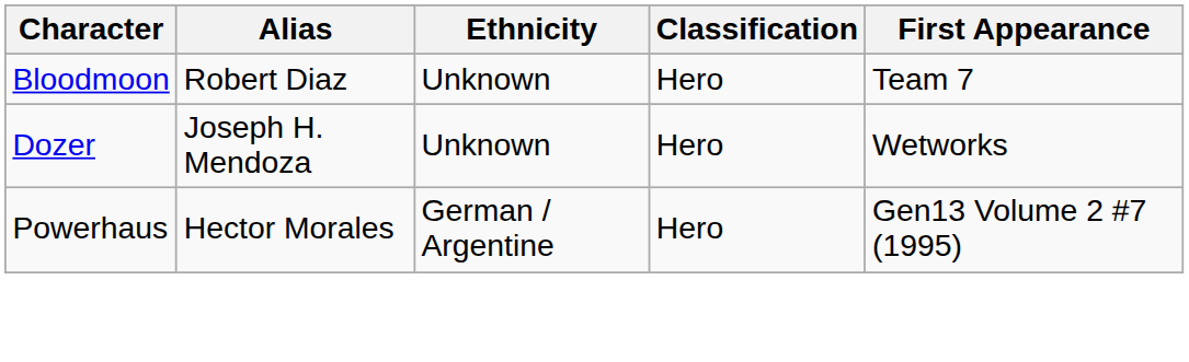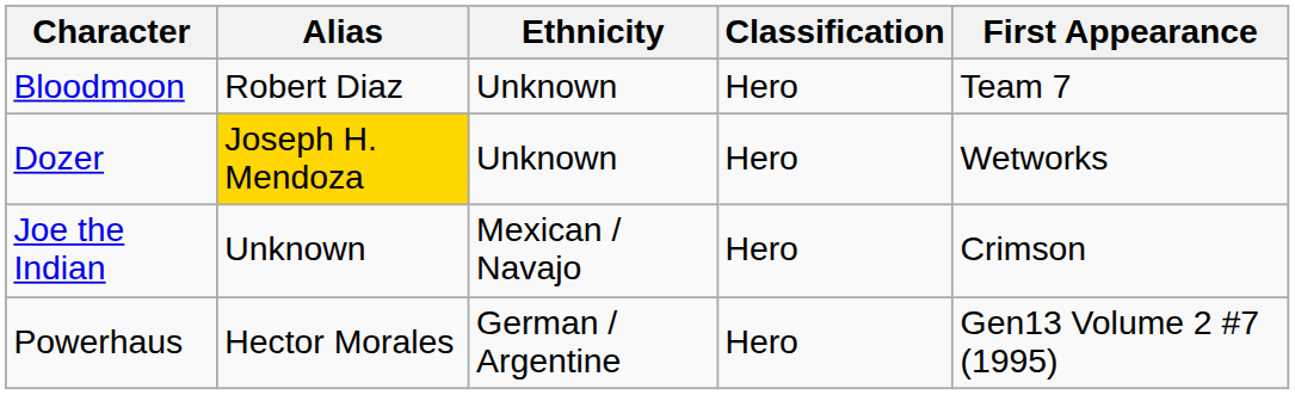 <table class="wikitable">
 <tr>
 <th>Character</th>
 <th>Alias</th>
 <th>Ethnicity</th>
 <th>Classification</th>
 <th>First Appearance</th>
 </tr>
 <tr>
 <td><a href='#'>Bloodmoon</a></td>
 <td>Robert Diaz</td>
 <td>Unknown</td>
 <td>Hero</td>
 <td>Team 7</td>
 </tr>
 <tr>
 <td><a href='#'>Dozer</a></td>
-<td>Joseph H. Mendoza</td>
+<td style="background: gold;">Joseph H. Mendoza</td>
 <td>Unknown</td>
 <td>Hero</td>
 <td>Wetworks</td>
+</tr>
+<tr>
+<td><a href='#'>Joe the Indian</a></td>
+<td>Unknown</td>
+<td>Mexican / Navajo</td>
+<td>Hero</td>
+<td>Crimson</td>
 </tr>
 <tr>
 <td>Powerhaus</td>
 <td>Hector Morales</td>
 <td>German / Argentine</td>
 <td>Hero</td>
 <td>Gen13 Volume 2 #7 (1995)</td>
 </tr>
 </table>
